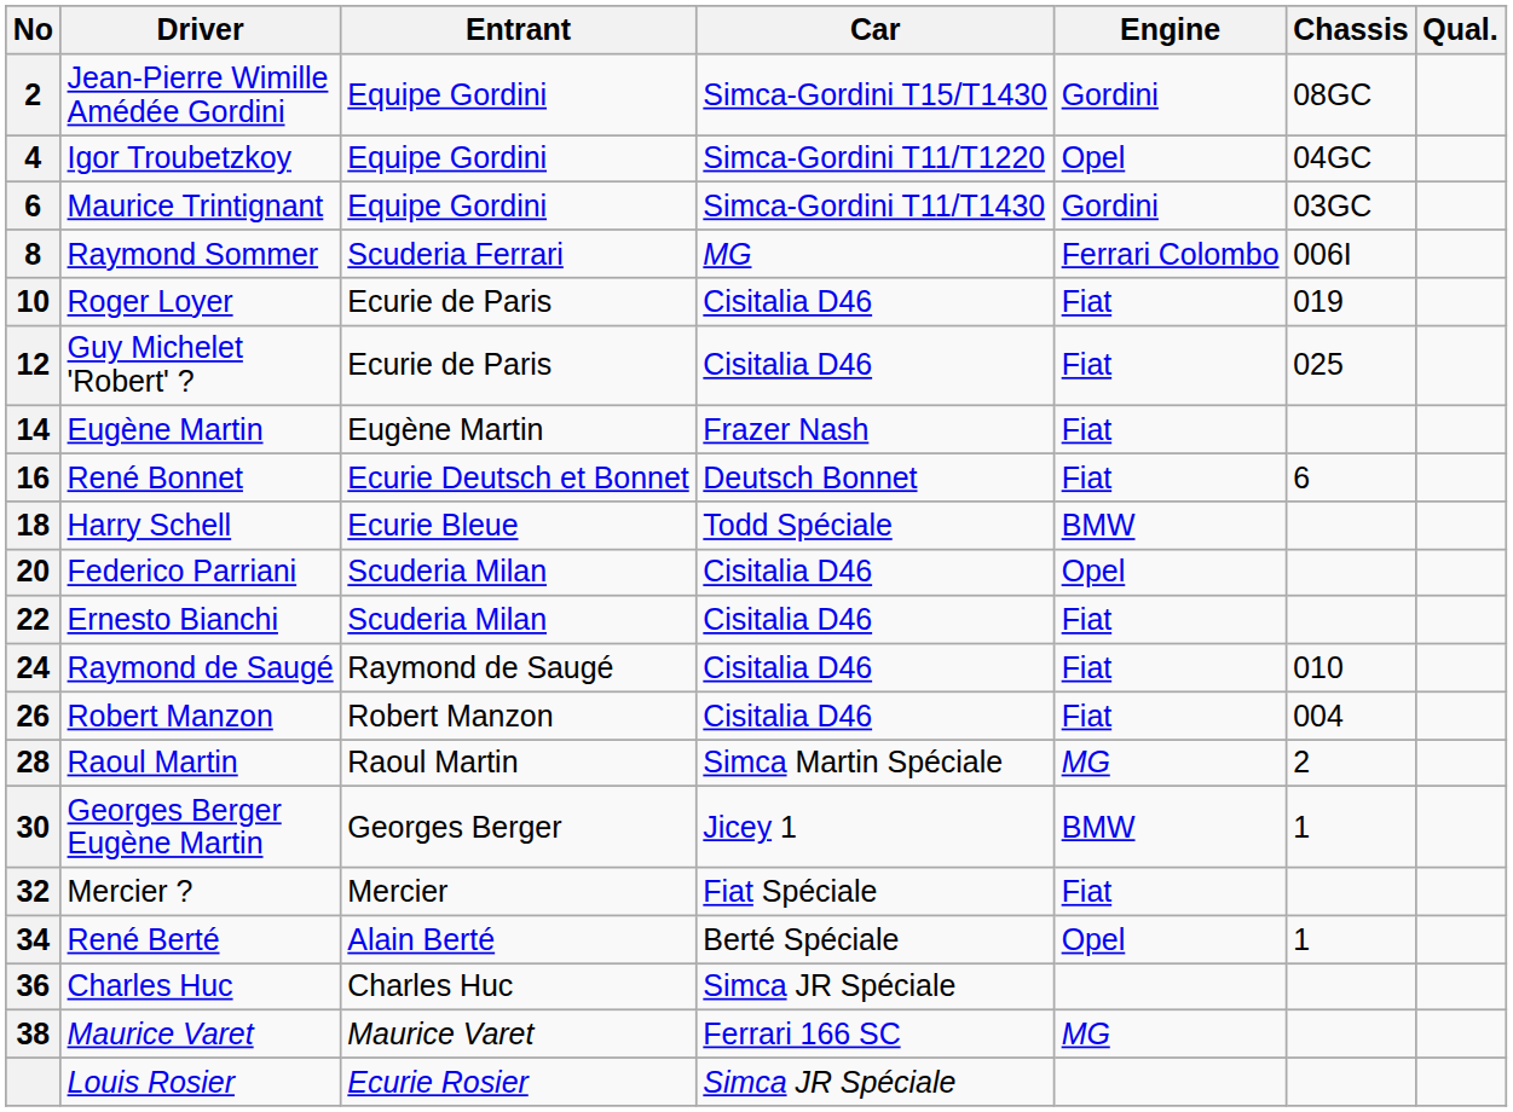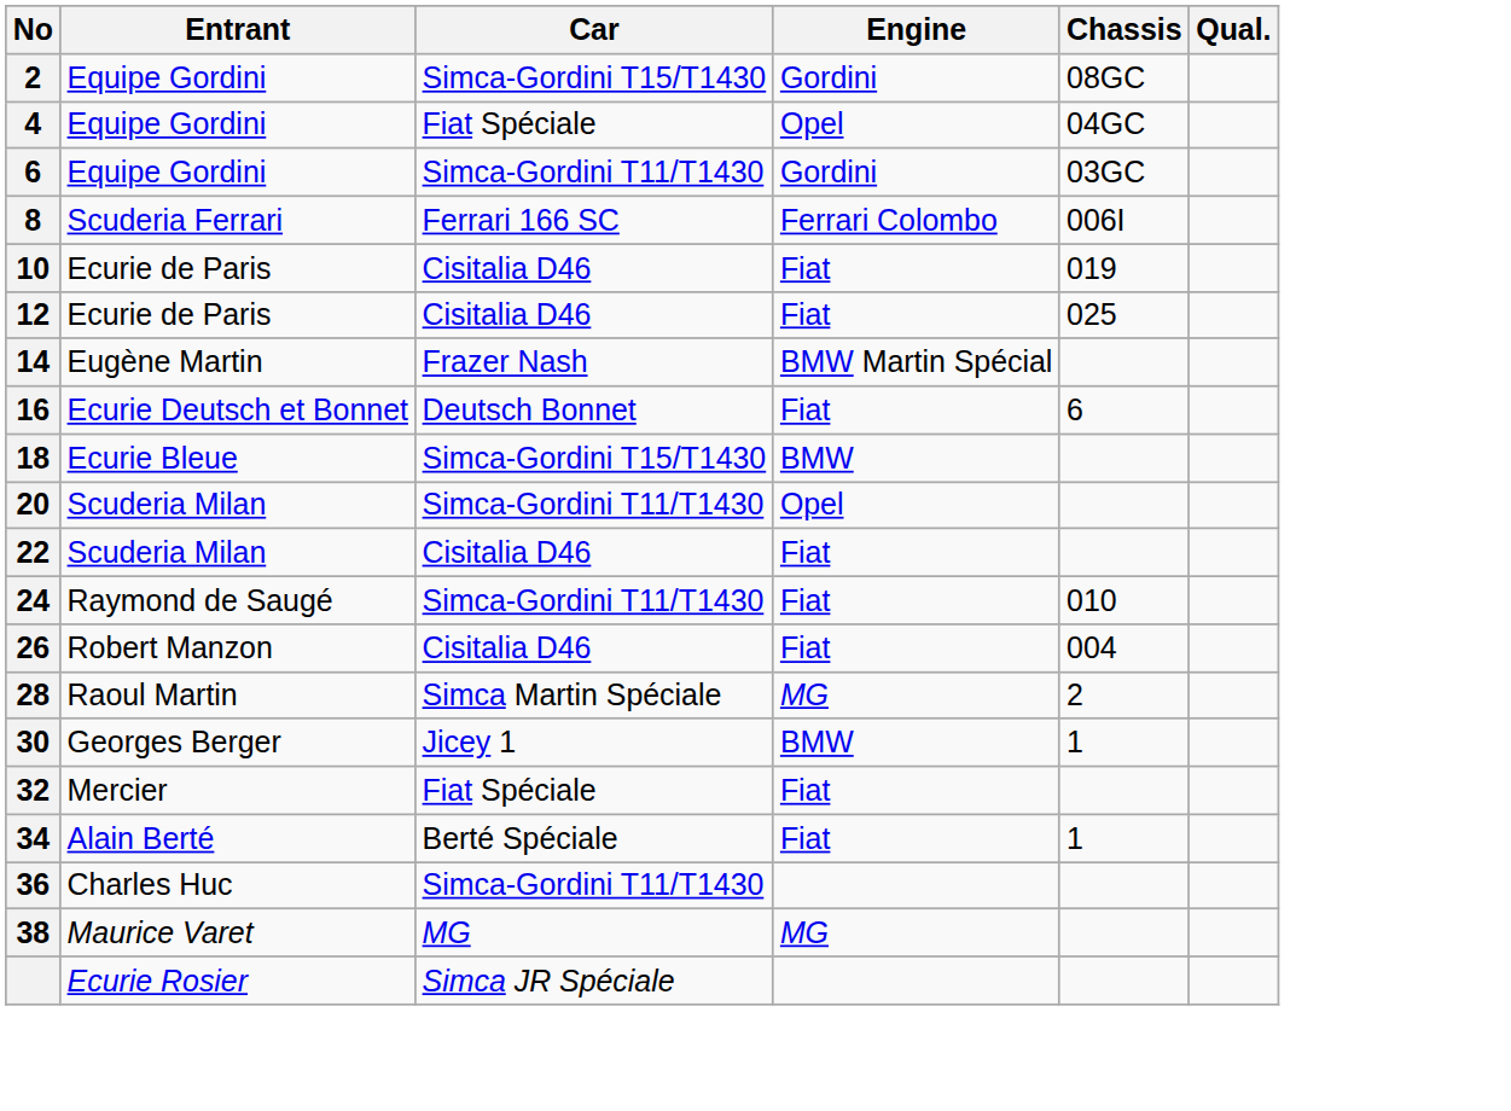 <table class="wikitable" style="font-size:90%">
 <tr>
 <th>No</th>
-<th>Driver</th>
 <th>Entrant</th>
 <th>Car</th>
 <th>Engine</th>
 <th>Chassis</th>
 <th>Qual.</th>
 </tr>
 <tr>
 <th>2</th>
-<td> <a href='#'>Jean-Pierre Wimille</a><br>  <a href='#'>Amédée Gordini</a></td>
 <td><a href='#'>Equipe Gordini</a></td>
 <td><a href='#'>Simca-Gordini T15/T1430</a></td>
 <td><a href='#'>Gordini</a></td>
 <td>08GC</td>
 <td></td>
 </tr>
 <tr>
 <th>4</th>
-<td> <a href='#'>Igor Troubetzkoy</a></td>
 <td><a href='#'>Equipe Gordini</a></td>
-<td><a href='#'>Simca-Gordini T11/T1220</a></td>
+<td><a href='#'>Fiat</a> Spéciale</td>
 <td><a href='#'>Opel</a></td>
 <td>04GC</td>
 <td></td>
 </tr>
 <tr>
 <th>6</th>
-<td> <a href='#'>Maurice Trintignant</a></td>
 <td><a href='#'>Equipe Gordini</a></td>
 <td><a href='#'>Simca-Gordini T11/T1430</a></td>
 <td><a href='#'>Gordini</a></td>
 <td>03GC</td>
 <td></td>
 </tr>
 <tr>
 <th>8</th>
-<td> <a href='#'>Raymond Sommer</a></td>
 <td><a href='#'>Scuderia Ferrari</a></td>
-<td><em><a href='#'>MG</a></em></td>
+<td><a href='#'>Ferrari 166 SC</a></td>
 <td><a href='#'>Ferrari Colombo</a></td>
 <td>006I</td>
 <td></td>
 </tr>
 <tr>
 <th>10</th>
-<td> <a href='#'>Roger Loyer</a></td>
 <td>Ecurie de Paris</td>
 <td><a href='#'>Cisitalia D46</a></td>
 <td><a href='#'>Fiat</a></td>
 <td>019</td>
 <td></td>
 </tr>
 <tr>
 <th>12</th>
-<td> <a href='#'>Guy Michelet</a><br>  'Robert' ?</td>
 <td>Ecurie de Paris</td>
 <td><a href='#'>Cisitalia D46</a></td>
 <td><a href='#'>Fiat</a></td>
 <td>025</td>
 <td></td>
 </tr>
 <tr>
 <th>14</th>
-<td> <a href='#'>Eugène Martin</a></td>
 <td>Eugène Martin</td>
 <td><a href='#'>Frazer Nash</a></td>
-<td><a href='#'>Fiat</a></td>
+<td><a href='#'>BMW</a> Martin Spécial</td>
 <td></td>
 <td></td>
 </tr>
 <tr>
 <th>16</th>
-<td> <a href='#'>René Bonnet</a></td>
 <td><a href='#'>Ecurie Deutsch et Bonnet</a></td>
 <td><a href='#'>Deutsch Bonnet</a></td>
 <td><a href='#'>Fiat</a></td>
 <td>6</td>
 <td></td>
 </tr>
 <tr>
 <th>18</th>
-<td> <a href='#'>Harry Schell</a></td>
 <td><a href='#'>Ecurie Bleue</a></td>
-<td><a href='#'>Todd Spéciale</a></td>
+<td><a href='#'>Simca-Gordini T15/T1430</a></td>
 <td><a href='#'>BMW</a></td>
 <td></td>
 <td></td>
 </tr>
 <tr>
 <th>20</th>
-<td> <a href='#'>Federico Parriani</a></td>
 <td><a href='#'>Scuderia Milan</a></td>
-<td><a href='#'>Cisitalia D46</a></td>
+<td><a href='#'>Simca-Gordini T11/T1430</a></td>
 <td><a href='#'>Opel</a></td>
 <td></td>
 <td></td>
 </tr>
 <tr>
 <th>22</th>
-<td> <a href='#'>Ernesto Bianchi</a></td>
 <td><a href='#'>Scuderia Milan</a></td>
 <td><a href='#'>Cisitalia D46</a></td>
 <td><a href='#'>Fiat</a></td>
 <td></td>
 <td></td>
 </tr>
 <tr>
 <th>24</th>
-<td> <a href='#'>Raymond de Saugé</a></td>
 <td>Raymond de Saugé</td>
-<td><a href='#'>Cisitalia D46</a></td>
+<td><a href='#'>Simca-Gordini T11/T1430</a></td>
 <td><a href='#'>Fiat</a></td>
 <td>010</td>
 <td></td>
 </tr>
 <tr>
 <th>26</th>
-<td> <a href='#'>Robert Manzon</a></td>
 <td>Robert Manzon</td>
 <td><a href='#'>Cisitalia D46</a></td>
 <td><a href='#'>Fiat</a></td>
 <td>004</td>
 <td></td>
 </tr>
 <tr>
 <th>28</th>
-<td> <a href='#'>Raoul Martin</a></td>
 <td>Raoul Martin</td>
 <td><a href='#'>Simca</a> Martin Spéciale</td>
 <td><em><a href='#'>MG</a></em></td>
 <td>2</td>
 <td></td>
 </tr>
 <tr>
 <th>30</th>
-<td> <a href='#'>Georges Berger</a><br>  <a href='#'>Eugène Martin</a></td>
 <td>Georges Berger</td>
 <td><a href='#'>Jicey</a> 1</td>
 <td><a href='#'>BMW</a></td>
 <td>1</td>
 <td></td>
 </tr>
 <tr>
 <th>32</th>
-<td> Mercier ?</td>
 <td>Mercier</td>
 <td><a href='#'>Fiat</a> Spéciale</td>
 <td><a href='#'>Fiat</a></td>
 <td></td>
 <td></td>
 </tr>
 <tr>
 <th>34</th>
-<td> <a href='#'>René Berté</a></td>
 <td><a href='#'>Alain Berté</a></td>
 <td>Berté Spéciale</td>
-<td><a href='#'>Opel</a></td>
+<td><a href='#'>Fiat</a></td>
 <td>1</td>
 <td></td>
 </tr>
 <tr>
 <th>36</th>
-<td> <a href='#'>Charles Huc</a></td>
 <td>Charles Huc</td>
-<td><a href='#'>Simca</a> JR Spéciale</td>
+<td><a href='#'>Simca-Gordini T11/T1430</a></td>
 <td></td>
 <td></td>
 <td></td>
 </tr>
 <tr>
 <th>38</th>
-<td> <em><a href='#'>Maurice Varet</a></em></td>
 <td><em>Maurice Varet</em></td>
-<td><a href='#'>Ferrari 166 SC</a></td>
+<td><em><a href='#'>MG</a></em></td>
 <td><em><a href='#'>MG</a></em></td>
 <td></td>
 <td></td>
 </tr>
 <tr>
 <th></th>
-<td> <em><a href='#'>Louis Rosier</a></em></td>
 <td><em><a href='#'>Ecurie Rosier</a></em></td>
 <td><em><a href='#'>Simca</a> JR Spéciale</em></td>
 <td></td>
 <td></td>
 <td></td>
 </tr>
 </table>
